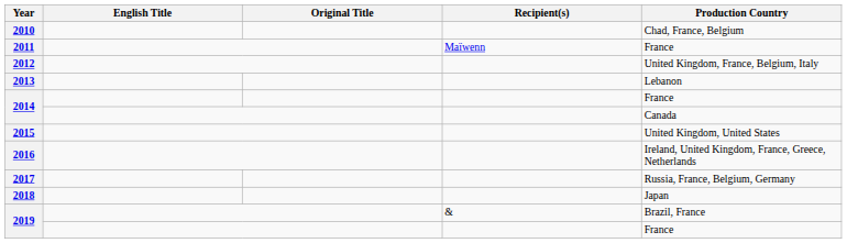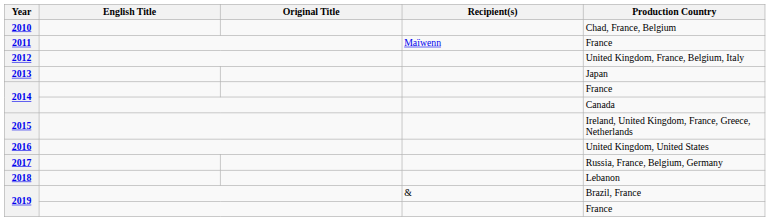 <table class="wikitable plainrowheaders">
 <tr>
 <th scope="col" style="width:1%;">Year</th>
 <th scope="col" style="width:10%;">English Title</th>
 <th scope="col" style="width:10%;">Original Title</th>
 <th scope="col" style="width:10%;">Recipient(s)</th>
 <th scope="col" style="width:10%;" class="unsortable" scope="col">Production Country</th>
 </tr>
 <tr>
 <th style="text-align:center;"><a href='#'>2010</a></th>
 <td></td>
 <td></td>
 <td></td>
 <td>Chad, France, Belgium</td>
 </tr>
 <tr>
 <th style="text-align:center;"><a href='#'>2011</a></th>
 <td colspan="2"></td>
 <td><a href='#'>Maïwenn</a></td>
 <td>France</td>
 </tr>
 <tr>
 <th style="text-align:center;"><a href='#'>2012</a></th>
 <td colspan="2"></td>
 <td></td>
 <td>United Kingdom, France, Belgium, Italy</td>
 </tr>
 <tr>
 <th style="text-align:center;"><a href='#'>2013</a></th>
 <td></td>
 <td></td>
 <td></td>
-<td>Lebanon</td>
+<td>Japan</td>
 </tr>
 <tr>
 <th rowspan="2" style="text-align:center;"><a href='#'>2014</a></th>
 <td></td>
 <td></td>
 <td></td>
 <td>France</td>
 </tr>
 <tr>
 <td colspan="2"></td>
 <td></td>
 <td>Canada</td>
 </tr>
 <tr>
 <th style="text-align:center;"><a href='#'>2015</a></th>
 <td colspan="2"></td>
 <td></td>
-<td>United Kingdom, United States</td>
+<td>Ireland, United Kingdom, France, Greece, Netherlands</td>
 </tr>
 <tr>
 <th style="text-align:center;"><a href='#'>2016</a></th>
 <td colspan="2"></td>
 <td></td>
-<td>Ireland, United Kingdom, France, Greece, Netherlands</td>
+<td>United Kingdom, United States</td>
 </tr>
 <tr>
 <th style="text-align:center;"><a href='#'>2017</a></th>
 <td></td>
 <td></td>
 <td></td>
 <td>Russia, France, Belgium, Germany</td>
 </tr>
 <tr>
 <th style="text-align:center;"><a href='#'>2018</a></th>
 <td></td>
 <td></td>
 <td></td>
-<td>Japan</td>
+<td>Lebanon</td>
 </tr>
 <tr>
 <th rowspan="2" style="text-align:center;"><a href='#'>2019</a></th>
 <td colspan="2"></td>
 <td> & </td>
 <td>Brazil, France</td>
 </tr>
 <tr>
 <td colspan="2"></td>
 <td></td>
 <td>France</td>
 </tr>
 </table>
